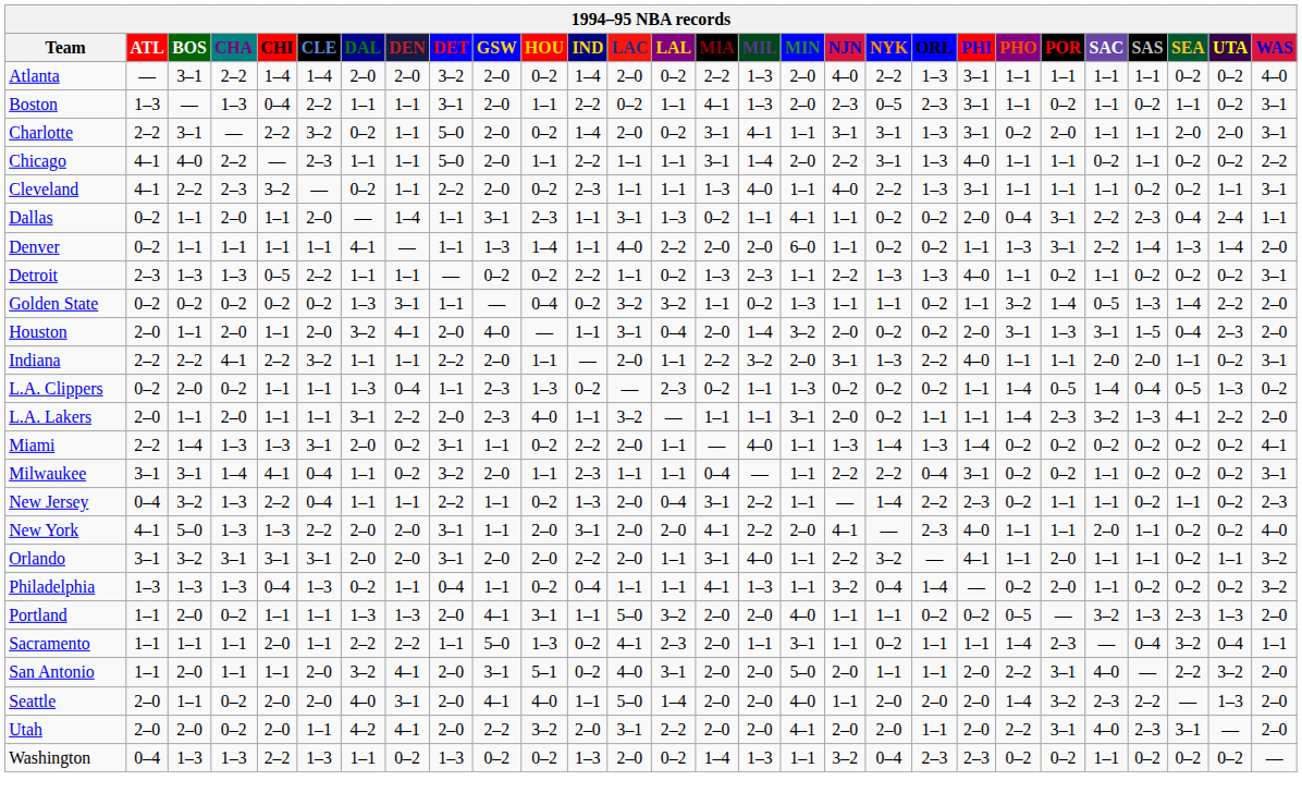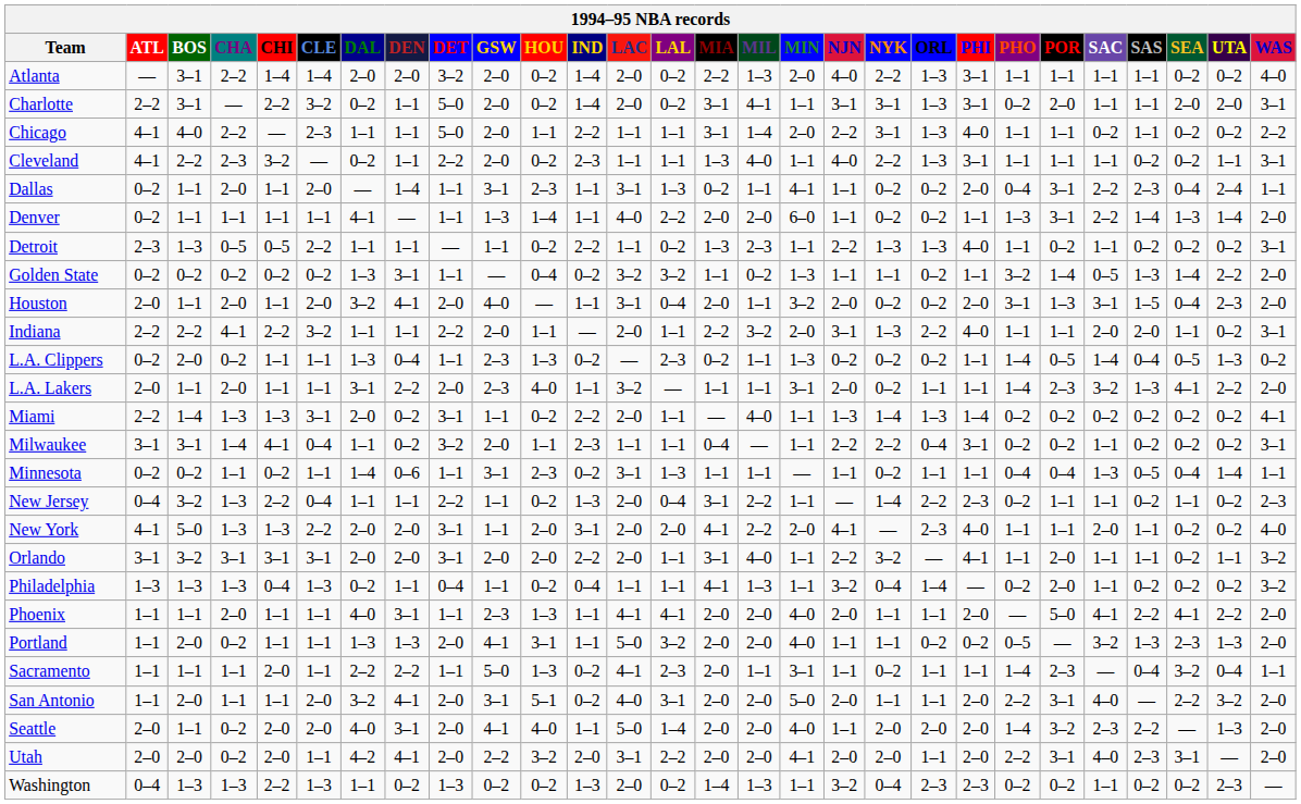 <table class="wikitable" style="font-size:95%; text-align:center;">
 <tr>
 <th colspan=28>1994–95 NBA records</th>
 </tr>
 <tr>
 <th width=100>Team</th>
 <th style="background:#FF0000;color:#FFFFFF;width=35">ATL</th>
 <th style="background:#006400;color:#FFFFFF;width=35">BOS</th>
 <th style="background:#008080;color:#800080;width=35">CHA</th>
 <th style="background:#FF0000;color:#000000;width=35">CHI</th>
 <th style="background:#000000;color:#5787DC;width=35">CLE</th>
 <th style="background:#00008B;color:#008000;width=35">DAL</th>
 <th style="background:#141A44;color:#BC2224;width=35">DEN</th>
 <th style="background:#0000FF;color:#FF0000;width=35">DET</th>
 <th style="background:#0000FF;color:#FFD700;width=35">GSW</th>
 <th style="background:#FF0000;color:#FFD700;width=35">HOU</th>
 <th style="background:#000080;color:#FFD700;width=35">IND</th>
 <th style="background:#F9160D;color:#1A2E8B;width=35">LAC</th>
 <th style="background:#800080;color:#FFD700;width=35">LAL</th>
 <th style="background:#000000;color:#8B0000;width=35">MIA</th>
 <th style="background:#00471B;color:#5C378A;width=35">MIL</th>
 <th style="background:#0000FF;color:#228B22;width=35">MIN</th>
 <th style="background:#DC143C;color:#0000CD;width=35">NJN</th>
 <th style="background:#0000FF;color:#FF8C00;width=35">NYK</th>
 <th style="background:#0000FF;color:#000000;width=35">ORL</th>
 <th style="background:#FF0000;color:#0000FF;width=35">PHI</th>
 <th style="background:#800080;color:#FF4500;width=35">PHO</th>
 <th style="background:#000000;color:#FF0000;width=35">POR</th>
 <th style="background:#6846A8;color:#FFFFFF;width=35">SAC</th>
 <th style="background:#000000;color:#C0C0C0;width=35">SAS</th>
 <th style="background:#005831;color:#FFC322;width=35">SEA</th>
 <th style="background:#36004A;color:#FFFF00;width=35">UTA</th>
 <th style="background:#DC143C;color:#0000CD;width=35">WAS</th>
 </tr>
 <tr>
 <td style="text-align:left;"><a href='#'>Atlanta</a></td>
 <td>—</td>
 <td>3–1</td>
 <td>2–2</td>
 <td>1–4</td>
 <td>1–4</td>
 <td>2–0</td>
 <td>2–0</td>
 <td>3–2</td>
 <td>2–0</td>
 <td>0–2</td>
 <td>1–4</td>
 <td>2–0</td>
 <td>0–2</td>
 <td>2–2</td>
 <td>1–3</td>
 <td>2–0</td>
 <td>4–0</td>
 <td>2–2</td>
 <td>1–3</td>
 <td>3–1</td>
 <td>1–1</td>
 <td>1–1</td>
 <td>1–1</td>
 <td>1–1</td>
 <td>0–2</td>
 <td>0–2</td>
 <td>4–0</td>
-</tr>
-<tr>
-<td style="text-align:left;"><a href='#'>Boston</a></td>
-<td>1–3</td>
-<td>—</td>
-<td>1–3</td>
-<td>0–4</td>
-<td>2–2</td>
-<td>1–1</td>
-<td>1–1</td>
-<td>3–1</td>
-<td>2–0</td>
-<td>1–1</td>
-<td>2–2</td>
-<td>0–2</td>
-<td>1–1</td>
-<td>4–1</td>
-<td>1–3</td>
-<td>2–0</td>
-<td>2–3</td>
-<td>0–5</td>
-<td>2–3</td>
-<td>3–1</td>
-<td>1–1</td>
-<td>0–2</td>
-<td>1–1</td>
-<td>0–2</td>
-<td>1–1</td>
-<td>0–2</td>
-<td>3–1</td>
 </tr>
 <tr>
 <td style="text-align:left;"><a href='#'>Charlotte</a></td>
 <td>2–2</td>
 <td>3–1</td>
 <td>—</td>
 <td>2–2</td>
 <td>3–2</td>
 <td>0–2</td>
 <td>1–1</td>
 <td>5–0</td>
 <td>2–0</td>
 <td>0–2</td>
 <td>1–4</td>
 <td>2–0</td>
 <td>0–2</td>
 <td>3–1</td>
 <td>4–1</td>
 <td>1–1</td>
 <td>3–1</td>
 <td>3–1</td>
 <td>1–3</td>
 <td>3–1</td>
 <td>0–2</td>
 <td>2–0</td>
 <td>1–1</td>
 <td>1–1</td>
 <td>2–0</td>
 <td>2–0</td>
 <td>3–1</td>
 </tr>
 <tr>
 <td style="text-align:left;"><a href='#'>Chicago</a></td>
 <td>4–1</td>
 <td>4–0</td>
 <td>2–2</td>
 <td>—</td>
 <td>2–3</td>
 <td>1–1</td>
 <td>1–1</td>
 <td>5–0</td>
 <td>2–0</td>
 <td>1–1</td>
 <td>2–2</td>
 <td>1–1</td>
 <td>1–1</td>
 <td>3–1</td>
 <td>1–4</td>
 <td>2–0</td>
 <td>2–2</td>
 <td>3–1</td>
 <td>1–3</td>
 <td>4–0</td>
 <td>1–1</td>
 <td>1–1</td>
 <td>0–2</td>
 <td>1–1</td>
 <td>0–2</td>
 <td>0–2</td>
 <td>2–2</td>
 </tr>
 <tr>
 <td style="text-align:left;"><a href='#'>Cleveland</a></td>
 <td>4–1</td>
 <td>2–2</td>
 <td>2–3</td>
 <td>3–2</td>
 <td>—</td>
 <td>0–2</td>
 <td>1–1</td>
 <td>2–2</td>
 <td>2–0</td>
 <td>0–2</td>
 <td>2–3</td>
 <td>1–1</td>
 <td>1–1</td>
 <td>1–3</td>
 <td>4–0</td>
 <td>1–1</td>
 <td>4–0</td>
 <td>2–2</td>
 <td>1–3</td>
 <td>3–1</td>
 <td>1–1</td>
 <td>1–1</td>
 <td>1–1</td>
 <td>0–2</td>
 <td>0–2</td>
 <td>1–1</td>
 <td>3–1</td>
 </tr>
 <tr>
 <td style="text-align:left;"><a href='#'>Dallas</a></td>
 <td>0–2</td>
 <td>1–1</td>
 <td>2–0</td>
 <td>1–1</td>
 <td>2–0</td>
 <td>—</td>
 <td>1–4</td>
 <td>1–1</td>
 <td>3–1</td>
 <td>2–3</td>
 <td>1–1</td>
 <td>3–1</td>
 <td>1–3</td>
 <td>0–2</td>
 <td>1–1</td>
 <td>4–1</td>
 <td>1–1</td>
 <td>0–2</td>
 <td>0–2</td>
 <td>2–0</td>
 <td>0–4</td>
 <td>3–1</td>
 <td>2–2</td>
 <td>2–3</td>
 <td>0–4</td>
 <td>2–4</td>
 <td>1–1</td>
 </tr>
 <tr>
 <td style="text-align:left;"><a href='#'>Denver</a></td>
 <td>0–2</td>
 <td>1–1</td>
 <td>1–1</td>
 <td>1–1</td>
 <td>1–1</td>
 <td>4–1</td>
 <td>—</td>
 <td>1–1</td>
 <td>1–3</td>
 <td>1–4</td>
 <td>1–1</td>
 <td>4–0</td>
 <td>2–2</td>
 <td>2–0</td>
 <td>2–0</td>
 <td>6–0</td>
 <td>1–1</td>
 <td>0–2</td>
 <td>0–2</td>
 <td>1–1</td>
 <td>1–3</td>
 <td>3–1</td>
 <td>2–2</td>
 <td>1–4</td>
 <td>1–3</td>
 <td>1–4</td>
 <td>2–0</td>
 </tr>
 <tr>
 <td style="text-align:left;"><a href='#'>Detroit</a></td>
 <td>2–3</td>
 <td>1–3</td>
-<td>1–3</td>
+<td>0–5</td>
 <td>0–5</td>
 <td>2–2</td>
 <td>1–1</td>
 <td>1–1</td>
 <td>—</td>
-<td>0–2</td>
+<td>1–1</td>
 <td>0–2</td>
 <td>2–2</td>
 <td>1–1</td>
 <td>0–2</td>
 <td>1–3</td>
 <td>2–3</td>
 <td>1–1</td>
 <td>2–2</td>
 <td>1–3</td>
 <td>1–3</td>
 <td>4–0</td>
 <td>1–1</td>
 <td>0–2</td>
 <td>1–1</td>
 <td>0–2</td>
 <td>0–2</td>
 <td>0–2</td>
 <td>3–1</td>
 </tr>
 <tr>
 <td style="text-align:left;"><a href='#'>Golden State</a></td>
 <td>0–2</td>
 <td>0–2</td>
 <td>0–2</td>
 <td>0–2</td>
 <td>0–2</td>
 <td>1–3</td>
 <td>3–1</td>
 <td>1–1</td>
 <td>—</td>
 <td>0–4</td>
 <td>0–2</td>
 <td>3–2</td>
 <td>3–2</td>
 <td>1–1</td>
 <td>0–2</td>
 <td>1–3</td>
 <td>1–1</td>
 <td>1–1</td>
 <td>0–2</td>
 <td>1–1</td>
 <td>3–2</td>
 <td>1–4</td>
 <td>0–5</td>
 <td>1–3</td>
 <td>1–4</td>
 <td>2–2</td>
 <td>2–0</td>
 </tr>
 <tr>
 <td style="text-align:left;"><a href='#'>Houston</a></td>
 <td>2–0</td>
 <td>1–1</td>
 <td>2–0</td>
 <td>1–1</td>
 <td>2–0</td>
 <td>3–2</td>
 <td>4–1</td>
 <td>2–0</td>
 <td>4–0</td>
 <td>—</td>
 <td>1–1</td>
 <td>3–1</td>
 <td>0–4</td>
 <td>2–0</td>
-<td>1–4</td>
+<td>1–1</td>
 <td>3–2</td>
 <td>2–0</td>
 <td>0–2</td>
 <td>0–2</td>
 <td>2–0</td>
 <td>3–1</td>
 <td>1–3</td>
 <td>3–1</td>
 <td>1–5</td>
 <td>0–4</td>
 <td>2–3</td>
 <td>2–0</td>
 </tr>
 <tr>
 <td style="text-align:left;"><a href='#'>Indiana</a></td>
 <td>2–2</td>
 <td>2–2</td>
 <td>4–1</td>
 <td>2–2</td>
 <td>3–2</td>
 <td>1–1</td>
 <td>1–1</td>
 <td>2–2</td>
 <td>2–0</td>
 <td>1–1</td>
 <td>—</td>
 <td>2–0</td>
 <td>1–1</td>
 <td>2–2</td>
 <td>3–2</td>
 <td>2–0</td>
 <td>3–1</td>
 <td>1–3</td>
 <td>2–2</td>
 <td>4–0</td>
 <td>1–1</td>
 <td>1–1</td>
 <td>2–0</td>
 <td>2–0</td>
 <td>1–1</td>
 <td>0–2</td>
 <td>3–1</td>
 </tr>
 <tr>
 <td style="text-align:left;"><a href='#'>L.A. Clippers</a></td>
 <td>0–2</td>
 <td>2–0</td>
 <td>0–2</td>
 <td>1–1</td>
 <td>1–1</td>
 <td>1–3</td>
 <td>0–4</td>
 <td>1–1</td>
 <td>2–3</td>
 <td>1–3</td>
 <td>0–2</td>
 <td>—</td>
 <td>2–3</td>
 <td>0–2</td>
 <td>1–1</td>
 <td>1–3</td>
 <td>0–2</td>
 <td>0–2</td>
 <td>0–2</td>
 <td>1–1</td>
 <td>1–4</td>
 <td>0–5</td>
 <td>1–4</td>
 <td>0–4</td>
 <td>0–5</td>
 <td>1–3</td>
 <td>0–2</td>
 </tr>
 <tr>
 <td style="text-align:left;"><a href='#'>L.A. Lakers</a></td>
 <td>2–0</td>
 <td>1–1</td>
 <td>2–0</td>
 <td>1–1</td>
 <td>1–1</td>
 <td>3–1</td>
 <td>2–2</td>
 <td>2–0</td>
 <td>2–3</td>
 <td>4–0</td>
 <td>1–1</td>
 <td>3–2</td>
 <td>—</td>
 <td>1–1</td>
 <td>1–1</td>
 <td>3–1</td>
 <td>2–0</td>
 <td>0–2</td>
 <td>1–1</td>
 <td>1–1</td>
 <td>1–4</td>
 <td>2–3</td>
 <td>3–2</td>
 <td>1–3</td>
 <td>4–1</td>
 <td>2–2</td>
 <td>2–0</td>
 </tr>
 <tr>
 <td style="text-align:left;"><a href='#'>Miami</a></td>
 <td>2–2</td>
 <td>1–4</td>
 <td>1–3</td>
 <td>1–3</td>
 <td>3–1</td>
 <td>2–0</td>
 <td>0–2</td>
 <td>3–1</td>
 <td>1–1</td>
 <td>0–2</td>
 <td>2–2</td>
 <td>2–0</td>
 <td>1–1</td>
 <td>—</td>
 <td>4–0</td>
 <td>1–1</td>
 <td>1–3</td>
 <td>1–4</td>
 <td>1–3</td>
 <td>1–4</td>
 <td>0–2</td>
 <td>0–2</td>
 <td>0–2</td>
 <td>0–2</td>
 <td>0–2</td>
 <td>0–2</td>
 <td>4–1</td>
 </tr>
 <tr>
 <td style="text-align:left;"><a href='#'>Milwaukee</a></td>
 <td>3–1</td>
 <td>3–1</td>
 <td>1–4</td>
 <td>4–1</td>
 <td>0–4</td>
 <td>1–1</td>
 <td>0–2</td>
 <td>3–2</td>
 <td>2–0</td>
 <td>1–1</td>
 <td>2–3</td>
 <td>1–1</td>
 <td>1–1</td>
 <td>0–4</td>
 <td>—</td>
 <td>1–1</td>
 <td>2–2</td>
 <td>2–2</td>
 <td>0–4</td>
 <td>3–1</td>
 <td>0–2</td>
 <td>0–2</td>
 <td>1–1</td>
 <td>0–2</td>
 <td>0–2</td>
 <td>0–2</td>
 <td>3–1</td>
 </tr>
 <tr>
+<td style="text-align:left;"><a href='#'>Minnesota</a></td>
+<td>0–2</td>
+<td>0–2</td>
+<td>1–1</td>
+<td>0–2</td>
+<td>1–1</td>
+<td>1–4</td>
+<td>0–6</td>
+<td>1–1</td>
+<td>3–1</td>
+<td>2–3</td>
+<td>0–2</td>
+<td>3–1</td>
+<td>1–3</td>
+<td>1–1</td>
+<td>1–1</td>
+<td>—</td>
+<td>1–1</td>
+<td>0–2</td>
+<td>1–1</td>
+<td>1–1</td>
+<td>0–4</td>
+<td>0–4</td>
+<td>1–3</td>
+<td>0–5</td>
+<td>0–4</td>
+<td>1–4</td>
+<td>1–1</td>
+</tr>
+<tr>
 <td style="text-align:left;"><a href='#'>New Jersey</a></td>
 <td>0–4</td>
 <td>3–2</td>
 <td>1–3</td>
 <td>2–2</td>
 <td>0–4</td>
 <td>1–1</td>
 <td>1–1</td>
 <td>2–2</td>
 <td>1–1</td>
 <td>0–2</td>
 <td>1–3</td>
 <td>2–0</td>
 <td>0–4</td>
 <td>3–1</td>
 <td>2–2</td>
 <td>1–1</td>
 <td>—</td>
 <td>1–4</td>
 <td>2–2</td>
 <td>2–3</td>
 <td>0–2</td>
 <td>1–1</td>
 <td>1–1</td>
 <td>0–2</td>
 <td>1–1</td>
 <td>0–2</td>
 <td>2–3</td>
 </tr>
 <tr>
 <td style="text-align:left;"><a href='#'>New York</a></td>
 <td>4–1</td>
 <td>5–0</td>
 <td>1–3</td>
 <td>1–3</td>
 <td>2–2</td>
 <td>2–0</td>
 <td>2–0</td>
 <td>3–1</td>
 <td>1–1</td>
 <td>2–0</td>
 <td>3–1</td>
 <td>2–0</td>
 <td>2–0</td>
 <td>4–1</td>
 <td>2–2</td>
 <td>2–0</td>
 <td>4–1</td>
 <td>—</td>
 <td>2–3</td>
 <td>4–0</td>
 <td>1–1</td>
 <td>1–1</td>
 <td>2–0</td>
 <td>1–1</td>
 <td>0–2</td>
 <td>0–2</td>
 <td>4–0</td>
 </tr>
 <tr>
 <td style="text-align:left;"><a href='#'>Orlando</a></td>
 <td>3–1</td>
 <td>3–2</td>
 <td>3–1</td>
 <td>3–1</td>
 <td>3–1</td>
 <td>2–0</td>
 <td>2–0</td>
 <td>3–1</td>
 <td>2–0</td>
 <td>2–0</td>
 <td>2–2</td>
 <td>2–0</td>
 <td>1–1</td>
 <td>3–1</td>
 <td>4–0</td>
 <td>1–1</td>
 <td>2–2</td>
 <td>3–2</td>
 <td>—</td>
 <td>4–1</td>
 <td>1–1</td>
 <td>2–0</td>
 <td>1–1</td>
 <td>1–1</td>
 <td>0–2</td>
 <td>1–1</td>
 <td>3–2</td>
 </tr>
 <tr>
 <td style="text-align:left;"><a href='#'>Philadelphia</a></td>
 <td>1–3</td>
 <td>1–3</td>
 <td>1–3</td>
 <td>0–4</td>
 <td>1–3</td>
 <td>0–2</td>
 <td>1–1</td>
 <td>0–4</td>
 <td>1–1</td>
 <td>0–2</td>
 <td>0–4</td>
 <td>1–1</td>
 <td>1–1</td>
 <td>4–1</td>
 <td>1–3</td>
 <td>1–1</td>
 <td>3–2</td>
 <td>0–4</td>
 <td>1–4</td>
 <td>—</td>
 <td>0–2</td>
 <td>2–0</td>
 <td>1–1</td>
 <td>0–2</td>
 <td>0–2</td>
 <td>0–2</td>
 <td>3–2</td>
+</tr>
+<tr>
+<td style="text-align:left;"><a href='#'>Phoenix</a></td>
+<td>1–1</td>
+<td>1–1</td>
+<td>2–0</td>
+<td>1–1</td>
+<td>1–1</td>
+<td>4–0</td>
+<td>3–1</td>
+<td>1–1</td>
+<td>2–3</td>
+<td>1–3</td>
+<td>1–1</td>
+<td>4–1</td>
+<td>4–1</td>
+<td>2–0</td>
+<td>2–0</td>
+<td>4–0</td>
+<td>2–0</td>
+<td>1–1</td>
+<td>1–1</td>
+<td>2–0</td>
+<td>—</td>
+<td>5–0</td>
+<td>4–1</td>
+<td>2–2</td>
+<td>4–1</td>
+<td>2–2</td>
+<td>2–0</td>
 </tr>
 <tr>
 <td style="text-align:left;"><a href='#'>Portland</a></td>
 <td>1–1</td>
 <td>2–0</td>
 <td>0–2</td>
 <td>1–1</td>
 <td>1–1</td>
 <td>1–3</td>
 <td>1–3</td>
 <td>2–0</td>
 <td>4–1</td>
 <td>3–1</td>
 <td>1–1</td>
 <td>5–0</td>
 <td>3–2</td>
 <td>2–0</td>
 <td>2–0</td>
 <td>4–0</td>
 <td>1–1</td>
 <td>1–1</td>
 <td>0–2</td>
 <td>0–2</td>
 <td>0–5</td>
 <td>—</td>
 <td>3–2</td>
 <td>1–3</td>
 <td>2–3</td>
 <td>1–3</td>
 <td>2–0</td>
 </tr>
 <tr>
 <td style="text-align:left;"><a href='#'>Sacramento</a></td>
 <td>1–1</td>
 <td>1–1</td>
 <td>1–1</td>
 <td>2–0</td>
 <td>1–1</td>
 <td>2–2</td>
 <td>2–2</td>
 <td>1–1</td>
 <td>5–0</td>
 <td>1–3</td>
 <td>0–2</td>
 <td>4–1</td>
 <td>2–3</td>
 <td>2–0</td>
 <td>1–1</td>
 <td>3–1</td>
 <td>1–1</td>
 <td>0–2</td>
 <td>1–1</td>
 <td>1–1</td>
 <td>1–4</td>
 <td>2–3</td>
 <td>—</td>
 <td>0–4</td>
 <td>3–2</td>
 <td>0–4</td>
 <td>1–1</td>
 </tr>
 <tr>
 <td style="text-align:left;"><a href='#'>San Antonio</a></td>
 <td>1–1</td>
 <td>2–0</td>
 <td>1–1</td>
 <td>1–1</td>
 <td>2–0</td>
 <td>3–2</td>
 <td>4–1</td>
 <td>2–0</td>
 <td>3–1</td>
 <td>5–1</td>
 <td>0–2</td>
 <td>4–0</td>
 <td>3–1</td>
 <td>2–0</td>
 <td>2–0</td>
 <td>5–0</td>
 <td>2–0</td>
 <td>1–1</td>
 <td>1–1</td>
 <td>2–0</td>
 <td>2–2</td>
 <td>3–1</td>
 <td>4–0</td>
 <td>—</td>
 <td>2–2</td>
 <td>3–2</td>
 <td>2–0</td>
 </tr>
 <tr>
 <td style="text-align:left;"><a href='#'>Seattle</a></td>
 <td>2–0</td>
 <td>1–1</td>
 <td>0–2</td>
 <td>2–0</td>
 <td>2–0</td>
 <td>4–0</td>
 <td>3–1</td>
 <td>2–0</td>
 <td>4–1</td>
 <td>4–0</td>
 <td>1–1</td>
 <td>5–0</td>
 <td>1–4</td>
 <td>2–0</td>
 <td>2–0</td>
 <td>4–0</td>
 <td>1–1</td>
 <td>2–0</td>
 <td>2–0</td>
 <td>2–0</td>
 <td>1–4</td>
 <td>3–2</td>
 <td>2–3</td>
 <td>2–2</td>
 <td>—</td>
 <td>1–3</td>
 <td>2–0</td>
 </tr>
 <tr>
 <td style="text-align:left;"><a href='#'>Utah</a></td>
 <td>2–0</td>
 <td>2–0</td>
 <td>0–2</td>
 <td>2–0</td>
 <td>1–1</td>
 <td>4–2</td>
 <td>4–1</td>
 <td>2–0</td>
 <td>2–2</td>
 <td>3–2</td>
 <td>2–0</td>
 <td>3–1</td>
 <td>2–2</td>
 <td>2–0</td>
 <td>2–0</td>
 <td>4–1</td>
 <td>2–0</td>
 <td>2–0</td>
 <td>1–1</td>
 <td>2–0</td>
 <td>2–2</td>
 <td>3–1</td>
 <td>4–0</td>
 <td>2–3</td>
 <td>3–1</td>
 <td>—</td>
 <td>2–0</td>
 </tr>
 <tr>
 <td style="text-align:left;">Washington</td>
 <td>0–4</td>
 <td>1–3</td>
 <td>1–3</td>
 <td>2–2</td>
 <td>1–3</td>
 <td>1–1</td>
 <td>0–2</td>
 <td>1–3</td>
 <td>0–2</td>
 <td>0–2</td>
 <td>1–3</td>
 <td>2–0</td>
 <td>0–2</td>
 <td>1–4</td>
 <td>1–3</td>
 <td>1–1</td>
 <td>3–2</td>
 <td>0–4</td>
 <td>2–3</td>
 <td>2–3</td>
 <td>0–2</td>
 <td>0–2</td>
 <td>1–1</td>
 <td>0–2</td>
 <td>0–2</td>
-<td>0–2</td>
+<td>2–3</td>
 <td>—</td>
 </tr>
 </table>
